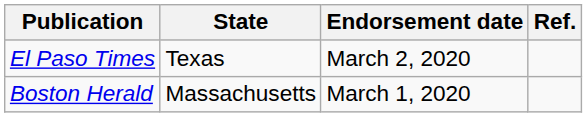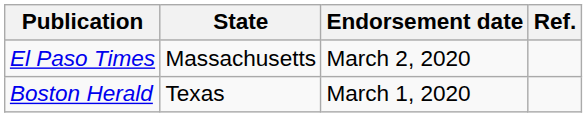 <table class="wikitable sortable">
 <tr valign=bottom>
 <th>Publication</th>
 <th>State</th>
 <th>Endorsement date</th>
 <th>Ref.</th>
 </tr>
 <tr>
 <td><em><a href='#'>El Paso Times</a></em></td>
-<td>Texas</td>
+<td>Massachusetts</td>
 <td>March 2, 2020</td>
 <td></td>
 </tr>
 <tr>
 <td><em><a href='#'>Boston Herald</a></em></td>
-<td>Massachusetts</td>
+<td>Texas</td>
 <td>March 1, 2020</td>
 <td></td>
 </tr>
 </table>
